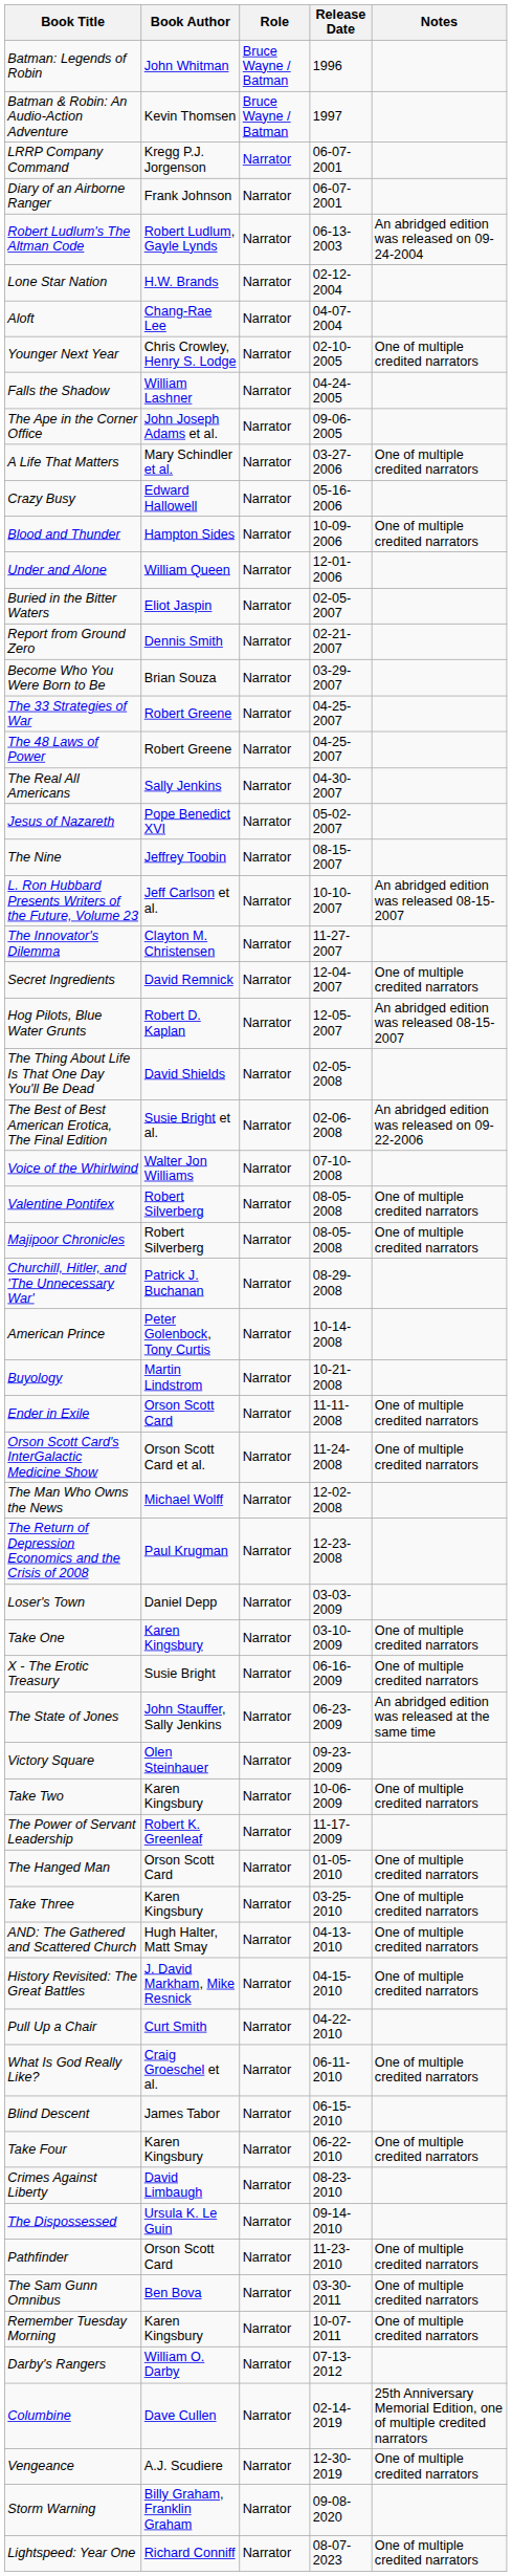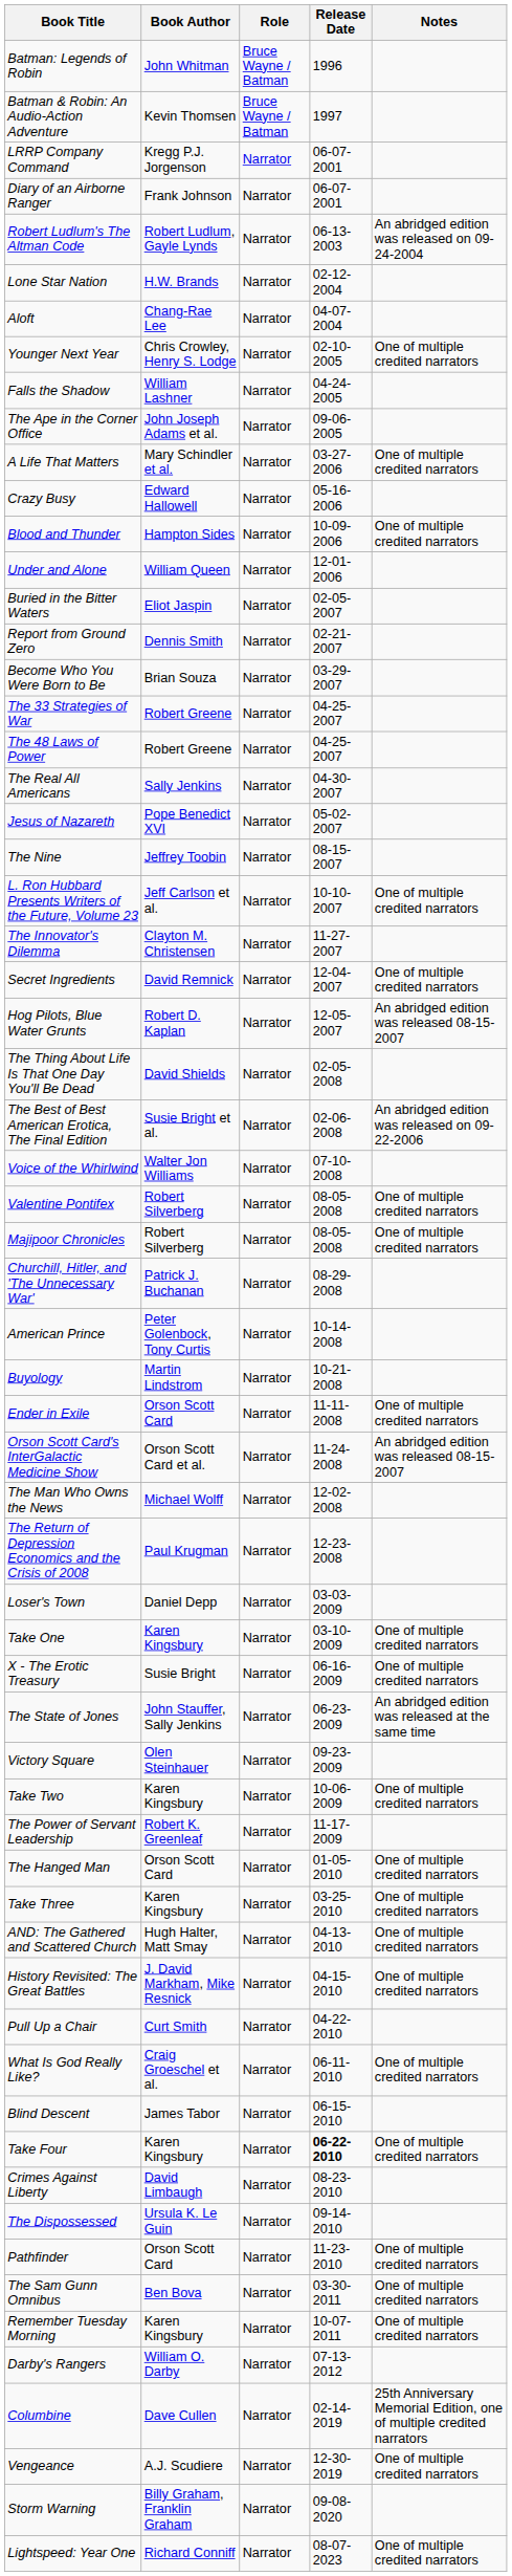 <table class="wikitable">
 <tr>
 <th>Book Title</th>
 <th>Book Author</th>
 <th>Role</th>
 <th>Release Date</th>
 <th>Notes</th>
 </tr>
 <tr>
 <td><em>Batman: Legends of Robin</em></td>
 <td><a href='#'>John Whitman</a></td>
 <td><a href='#'>Bruce Wayne / Batman</a></td>
 <td>1996</td>
 <td></td>
 </tr>
 <tr>
 <td><em>Batman & Robin: An Audio-Action Adventure</em></td>
 <td>Kevin Thomsen</td>
 <td><a href='#'>Bruce Wayne / Batman</a></td>
 <td>1997</td>
 <td></td>
 </tr>
 <tr>
 <td><em>LRRP Company Command</em></td>
 <td>Kregg P.J. Jorgenson</td>
 <td><a href='#'>Narrator</a></td>
 <td>06-07-2001</td>
 <td></td>
 </tr>
 <tr>
 <td><em>Diary of an Airborne Ranger</em></td>
 <td>Frank Johnson</td>
 <td>Narrator</td>
 <td>06-07-2001</td>
 <td></td>
 </tr>
 <tr>
 <td><em><a href='#'>Robert Ludlum's The Altman Code</a></em></td>
 <td><a href='#'>Robert Ludlum</a>, <a href='#'>Gayle Lynds</a></td>
 <td>Narrator</td>
 <td>06-13-2003</td>
 <td>An abridged edition was released on 09-24-2004</td>
 </tr>
 <tr>
 <td><em>Lone Star Nation</em></td>
 <td><a href='#'>H.W. Brands</a></td>
 <td>Narrator</td>
 <td>02-12-2004</td>
 <td></td>
 </tr>
 <tr>
 <td><em>Aloft</em></td>
 <td><a href='#'>Chang-Rae Lee</a></td>
 <td>Narrator</td>
 <td>04-07-2004</td>
 <td></td>
 </tr>
 <tr>
 <td><em>Younger Next Year</em></td>
 <td>Chris Crowley, <a href='#'>Henry S. Lodge</a></td>
 <td>Narrator</td>
 <td>02-10-2005</td>
 <td>One of multiple credited narrators</td>
 </tr>
 <tr>
 <td><em>Falls the Shadow</em></td>
 <td><a href='#'>William Lashner</a></td>
 <td>Narrator</td>
 <td>04-24-2005</td>
 <td></td>
 </tr>
 <tr>
 <td><em>The Ape in the Corner Office</em></td>
 <td><a href='#'>John Joseph Adams</a> et al.</td>
 <td>Narrator</td>
 <td>09-06-2005</td>
 <td></td>
 </tr>
 <tr>
 <td><em>A Life That Matters</em></td>
 <td>Mary Schindler <a href='#'>et al.</a></td>
 <td>Narrator</td>
 <td>03-27-2006</td>
 <td>One of multiple credited narrators</td>
 </tr>
 <tr>
 <td><em>Crazy Busy</em></td>
 <td><a href='#'>Edward Hallowell</a></td>
 <td>Narrator</td>
 <td>05-16-2006</td>
 <td></td>
 </tr>
 <tr>
 <td><em><a href='#'>Blood and Thunder</a></em></td>
 <td><a href='#'>Hampton Sides</a></td>
 <td>Narrator</td>
 <td>10-09-2006</td>
 <td>One of multiple credited narrators</td>
 </tr>
 <tr>
 <td><em><a href='#'>Under and Alone</a></em></td>
 <td><a href='#'>William Queen</a></td>
 <td>Narrator</td>
 <td>12-01-2006</td>
 <td></td>
 </tr>
 <tr>
 <td><em>Buried in the Bitter Waters</em></td>
 <td><a href='#'>Eliot Jaspin</a></td>
 <td>Narrator</td>
 <td>02-05-2007</td>
 <td></td>
 </tr>
 <tr>
 <td><em>Report from Ground Zero</em></td>
 <td><a href='#'>Dennis Smith</a></td>
 <td>Narrator</td>
 <td>02-21-2007</td>
 <td></td>
 </tr>
 <tr>
 <td><em>Become Who You Were Born to Be</em></td>
 <td>Brian Souza</td>
 <td>Narrator</td>
 <td>03-29-2007</td>
 <td></td>
 </tr>
 <tr>
 <td><em><a href='#'>The 33 Strategies of War</a></em></td>
 <td><a href='#'>Robert Greene</a></td>
 <td>Narrator</td>
 <td>04-25-2007</td>
 <td></td>
 </tr>
 <tr>
 <td><em><a href='#'>The 48 Laws of Power</a></em></td>
 <td>Robert Greene</td>
 <td>Narrator</td>
 <td>04-25-2007</td>
 <td></td>
 </tr>
 <tr>
 <td><em>The Real All Americans</em></td>
 <td><a href='#'>Sally Jenkins</a></td>
 <td>Narrator</td>
 <td>04-30-2007</td>
 <td></td>
 </tr>
 <tr>
 <td><em><a href='#'>Jesus of Nazareth</a></em></td>
 <td><a href='#'>Pope Benedict XVI</a></td>
 <td>Narrator</td>
 <td>05-02-2007</td>
 <td></td>
 </tr>
 <tr>
 <td><em>The Nine</em></td>
 <td><a href='#'>Jeffrey Toobin</a></td>
 <td>Narrator</td>
 <td>08-15-2007</td>
 <td></td>
 </tr>
 <tr>
 <td><em><a href='#'>L. Ron Hubbard Presents Writers of the Future, Volume 23</a></em></td>
 <td><a href='#'>Jeff Carlson</a> et al.</td>
 <td>Narrator</td>
 <td>10-10-2007</td>
-<td>An abridged edition was released 08-15-2007</td>
+<td>One of multiple credited narrators</td>
 </tr>
 <tr>
 <td><em><a href='#'>The Innovator's Dilemma</a></em></td>
 <td><a href='#'>Clayton M. Christensen</a></td>
 <td>Narrator</td>
 <td>11-27-2007</td>
 <td></td>
 </tr>
 <tr>
 <td><em>Secret Ingredients</em></td>
 <td><a href='#'>David Remnick</a></td>
 <td>Narrator</td>
 <td>12-04-2007</td>
 <td>One of multiple credited narrators</td>
 </tr>
 <tr>
 <td><em>Hog Pilots, Blue Water Grunts</em></td>
 <td><a href='#'>Robert D. Kaplan</a></td>
 <td>Narrator</td>
 <td>12-05-2007</td>
 <td>An abridged edition was released 08-15-2007</td>
 </tr>
 <tr>
 <td><em>The Thing About Life Is That One Day You'll Be Dead</em></td>
 <td><a href='#'>David Shields</a></td>
 <td>Narrator</td>
 <td>02-05-2008</td>
 <td></td>
 </tr>
 <tr>
 <td><em>The Best of Best American Erotica, The Final Edition</em></td>
 <td><a href='#'>Susie Bright</a> et al.</td>
 <td>Narrator</td>
 <td>02-06-2008</td>
 <td>An abridged edition was released on 09-22-2006</td>
 </tr>
 <tr>
 <td><em><a href='#'>Voice of the Whirlwind</a></em></td>
 <td><a href='#'>Walter Jon Williams</a></td>
 <td>Narrator</td>
 <td>07-10-2008</td>
 <td></td>
 </tr>
 <tr>
 <td><em><a href='#'>Valentine Pontifex</a></em></td>
 <td><a href='#'>Robert Silverberg</a></td>
 <td>Narrator</td>
 <td>08-05-2008</td>
 <td>One of multiple credited narrators</td>
 </tr>
 <tr>
 <td><em><a href='#'>Majipoor Chronicles</a></em></td>
 <td>Robert Silverberg</td>
 <td>Narrator</td>
 <td>08-05-2008</td>
 <td>One of multiple credited narrators</td>
 </tr>
 <tr>
 <td><em><a href='#'>Churchill, Hitler, and 'The Unnecessary War'</a></em></td>
 <td><a href='#'>Patrick J. Buchanan</a></td>
 <td>Narrator</td>
 <td>08-29-2008</td>
 <td></td>
 </tr>
 <tr>
 <td><em>American Prince</em></td>
 <td><a href='#'>Peter Golenbock</a>, <a href='#'>Tony Curtis</a></td>
 <td>Narrator</td>
 <td>10-14-2008</td>
 <td></td>
 </tr>
 <tr>
 <td><em><a href='#'>Buyology</a></em></td>
 <td><a href='#'>Martin Lindstrom</a></td>
 <td>Narrator</td>
 <td>10-21-2008</td>
 <td></td>
 </tr>
 <tr>
 <td><em><a href='#'>Ender in Exile</a></em></td>
 <td><a href='#'>Orson Scott Card</a></td>
 <td>Narrator</td>
 <td>11-11-2008</td>
 <td>One of multiple credited narrators</td>
 </tr>
 <tr>
 <td><em><a href='#'>Orson Scott Card's InterGalactic Medicine Show</a></em></td>
 <td>Orson Scott Card et al.</td>
 <td>Narrator</td>
 <td>11-24-2008</td>
-<td>One of multiple credited narrators</td>
+<td>An abridged edition was released 08-15-2007</td>
 </tr>
 <tr>
 <td><em>The Man Who Owns the News</em></td>
 <td><a href='#'>Michael Wolff</a></td>
 <td>Narrator</td>
 <td>12-02-2008</td>
 <td></td>
 </tr>
 <tr>
 <td><em><a href='#'>The Return of Depression Economics and the Crisis of 2008</a></em></td>
 <td><a href='#'>Paul Krugman</a></td>
 <td>Narrator</td>
 <td>12-23-2008</td>
 <td></td>
 </tr>
 <tr>
 <td><em>Loser's Town</em></td>
 <td>Daniel Depp</td>
 <td>Narrator</td>
 <td>03-03-2009</td>
 <td></td>
 </tr>
 <tr>
 <td><em>Take One</em></td>
 <td><a href='#'>Karen Kingsbury</a></td>
 <td>Narrator</td>
 <td>03-10-2009</td>
 <td>One of multiple credited narrators</td>
 </tr>
 <tr>
 <td><em>X - The Erotic Treasury</em></td>
 <td>Susie Bright</td>
 <td>Narrator</td>
 <td>06-16-2009</td>
 <td>One of multiple credited narrators</td>
 </tr>
 <tr>
 <td><em>The State of Jones</em></td>
 <td><a href='#'>John Stauffer</a>, Sally Jenkins</td>
 <td>Narrator</td>
 <td>06-23-2009</td>
 <td>An abridged edition was released at the same time</td>
 </tr>
 <tr>
 <td><em>Victory Square</em></td>
 <td><a href='#'>Olen Steinhauer</a></td>
 <td>Narrator</td>
 <td>09-23-2009</td>
 <td></td>
 </tr>
 <tr>
 <td><em>Take Two</em></td>
 <td>Karen Kingsbury</td>
 <td>Narrator</td>
 <td>10-06-2009</td>
 <td>One of multiple credited narrators</td>
 </tr>
 <tr>
 <td><em>The Power of Servant Leadership</em></td>
 <td><a href='#'>Robert K. Greenleaf</a></td>
 <td>Narrator</td>
 <td>11-17-2009</td>
 <td></td>
 </tr>
 <tr>
 <td><em>The Hanged Man</em></td>
 <td>Orson Scott Card</td>
 <td>Narrator</td>
 <td>01-05-2010</td>
 <td>One of multiple credited narrators</td>
 </tr>
 <tr>
 <td><em>Take Three</em></td>
 <td>Karen Kingsbury</td>
 <td>Narrator</td>
 <td>03-25-2010</td>
 <td>One of multiple credited narrators</td>
 </tr>
 <tr>
 <td><em>AND: The Gathered and Scattered Church</em></td>
 <td>Hugh Halter, Matt Smay</td>
 <td>Narrator</td>
 <td>04-13-2010</td>
 <td>One of multiple credited narrators</td>
 </tr>
 <tr>
 <td><em>History Revisited: The Great Battles</em></td>
 <td><a href='#'>J. David Markham</a>, <a href='#'>Mike Resnick</a></td>
 <td>Narrator</td>
 <td>04-15-2010</td>
 <td>One of multiple credited narrators</td>
 </tr>
 <tr>
 <td><em>Pull Up a Chair</em></td>
 <td><a href='#'>Curt Smith</a></td>
 <td>Narrator</td>
 <td>04-22-2010</td>
 <td></td>
 </tr>
 <tr>
 <td><em>What Is God Really Like?</em></td>
 <td><a href='#'>Craig Groeschel</a> et al.</td>
 <td>Narrator</td>
 <td>06-11-2010</td>
 <td>One of multiple credited narrators</td>
 </tr>
 <tr>
 <td><em>Blind Descent</em></td>
 <td>James Tabor</td>
 <td>Narrator</td>
 <td>06-15-2010</td>
 <td></td>
 </tr>
 <tr>
 <td><em>Take Four</em></td>
 <td>Karen Kingsbury</td>
 <td>Narrator</td>
-<td>06-22-2010</td>
+<td><strong>06-22-2010</strong></td>
 <td>One of multiple credited narrators</td>
 </tr>
 <tr>
 <td><em>Crimes Against Liberty</em></td>
 <td><a href='#'>David Limbaugh</a></td>
 <td>Narrator</td>
 <td>08-23-2010</td>
 <td></td>
 </tr>
 <tr>
 <td><em><a href='#'>The Dispossessed</a></em></td>
 <td><a href='#'>Ursula K. Le Guin</a></td>
 <td>Narrator</td>
 <td>09-14-2010</td>
 <td></td>
 </tr>
 <tr>
 <td><em>Pathfinder</em></td>
 <td>Orson Scott Card</td>
 <td>Narrator</td>
 <td>11-23-2010</td>
 <td>One of multiple credited narrators</td>
 </tr>
 <tr>
 <td><em>The Sam Gunn Omnibus</em></td>
 <td><a href='#'>Ben Bova</a></td>
 <td>Narrator</td>
 <td>03-30-2011</td>
 <td>One of multiple credited narrators</td>
 </tr>
 <tr>
 <td><em>Remember Tuesday Morning</em></td>
 <td>Karen Kingsbury</td>
 <td>Narrator</td>
 <td>10-07-2011</td>
 <td>One of multiple credited narrators</td>
 </tr>
 <tr>
 <td><em>Darby's Rangers</em></td>
 <td><a href='#'>William O. Darby</a></td>
 <td>Narrator</td>
 <td>07-13-2012</td>
 <td></td>
 </tr>
 <tr>
 <td><em><a href='#'>Columbine</a></em></td>
 <td><a href='#'>Dave Cullen</a></td>
 <td>Narrator</td>
 <td>02-14-2019</td>
 <td>25th Anniversary Memorial Edition, one of multiple credited narrators</td>
 </tr>
 <tr>
 <td><em>Vengeance</em></td>
 <td>A.J. Scudiere</td>
 <td>Narrator</td>
 <td>12-30-2019</td>
 <td>One of multiple credited narrators</td>
 </tr>
 <tr>
 <td><em>Storm Warning</em></td>
 <td><a href='#'>Billy Graham</a>, <a href='#'>Franklin Graham</a></td>
 <td>Narrator</td>
 <td>09-08-2020</td>
 <td></td>
 </tr>
 <tr>
 <td><em>Lightspeed: Year One</em></td>
 <td><a href='#'>Richard Conniff</a></td>
 <td>Narrator</td>
 <td>08-07-2023</td>
 <td>One of multiple credited narrators</td>
 </tr>
 </table>
